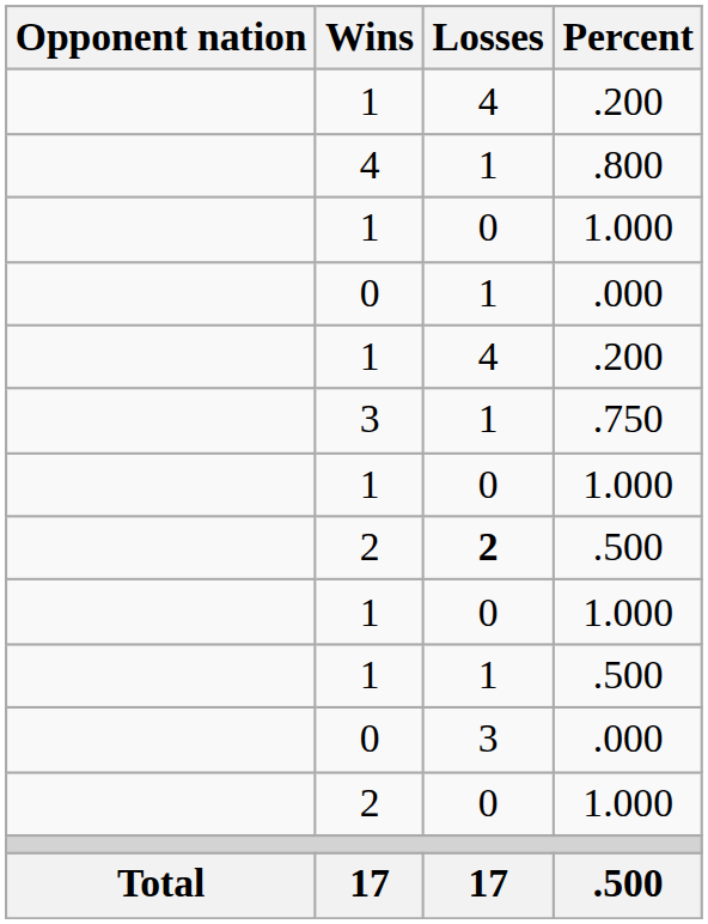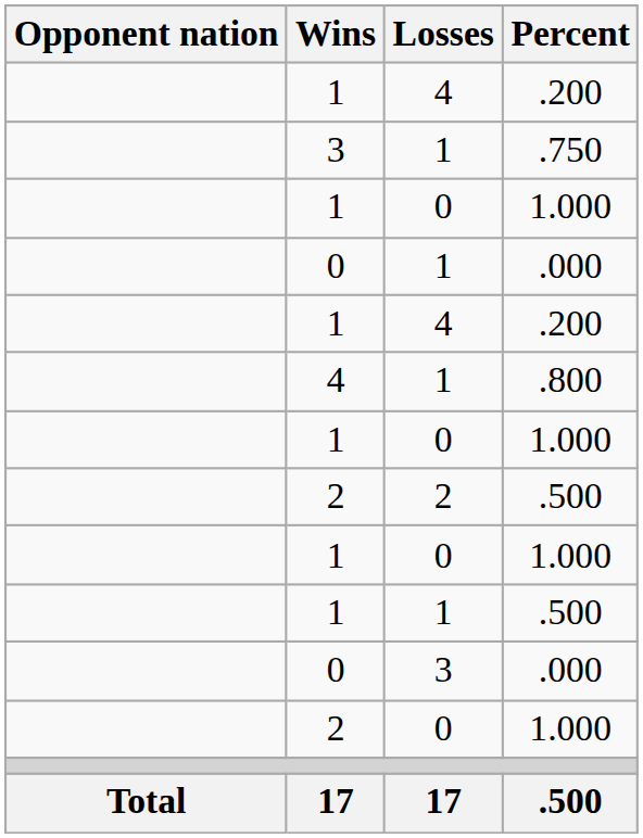 <table class=wikitable>
 <tr>
 <th>Opponent nation</th>
 <th>Wins</th>
 <th>Losses</th>
 <th>Percent</th>
+</tr>
+<tr align=center>
+<td align=left></td>
+<td>1</td>
+<td>4</td>
+<td>.200</td>
+</tr>
+<tr align=center>
+<td align=left></td>
+<td>3</td>
+<td>1</td>
+<td>.750</td>
+</tr>
+<tr align=center>
+<td align=left></td>
+<td>1</td>
+<td>0</td>
+<td>1.000</td>
+</tr>
+<tr align=center>
+<td align=left></td>
+<td>0</td>
+<td>1</td>
+<td>.000</td>
 </tr>
 <tr align=center>
 <td align=left></td>
 <td>1</td>
 <td>4</td>
 <td>.200</td>
 </tr>
 <tr align=center>
 <td align=left></td>
 <td>4</td>
 <td>1</td>
 <td>.800</td>
 </tr>
 <tr align=center>
 <td align=left></td>
 <td>1</td>
 <td>0</td>
 <td>1.000</td>
 </tr>
 <tr align=center>
 <td align=left></td>
-<td>0</td>
-<td>1</td>
-<td>.000</td>
-</tr>
-<tr align=center>
-<td align=left></td>
-<td>1</td>
-<td>4</td>
-<td>.200</td>
-</tr>
-<tr align=center>
-<td align=left></td>
-<td>3</td>
-<td>1</td>
-<td>.750</td>
-</tr>
-<tr align=center>
-<td align=left></td>
-<td>1</td>
-<td>0</td>
-<td>1.000</td>
-</tr>
-<tr align=center>
-<td align=left></td>
 <td>2</td>
-<td><strong>2</strong></td>
+<td>2</td>
 <td>.500</td>
 </tr>
 <tr align=center>
 <td align=left></td>
 <td>1</td>
 <td>0</td>
 <td>1.000</td>
 </tr>
 <tr align=center>
 <td align=left></td>
 <td>1</td>
 <td>1</td>
 <td>.500</td>
 </tr>
 <tr align=center>
 <td align=left></td>
 <td>0</td>
 <td>3</td>
 <td>.000</td>
 </tr>
 <tr align=center>
 <td align=left></td>
 <td>2</td>
 <td>0</td>
 <td>1.000</td>
 </tr>
 <tr>
 <td colspan=4 bgcolor=lightgray></td>
 </tr>
 <tr>
 <th>Total</th>
 <th>17</th>
 <th>17</th>
 <th>.500</th>
 </tr>
 </table>
